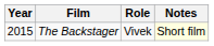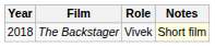 <table class="wikitable sortable">
 <tr style="background:#B0C4DE;">
 <th>Year</th>
 <th>Film</th>
 <th>Role</th>
 <th class=unsortable>Notes</th>
 </tr>
 <tr>
-<td rowspan=1>2015</td>
+<td rowspan=1>2018</td>
 <td><em>The Backstager</em></td>
 <td>Vivek</td>
 <td style="background: lightyellow;">Short film</td>
 </tr>
 </table>
